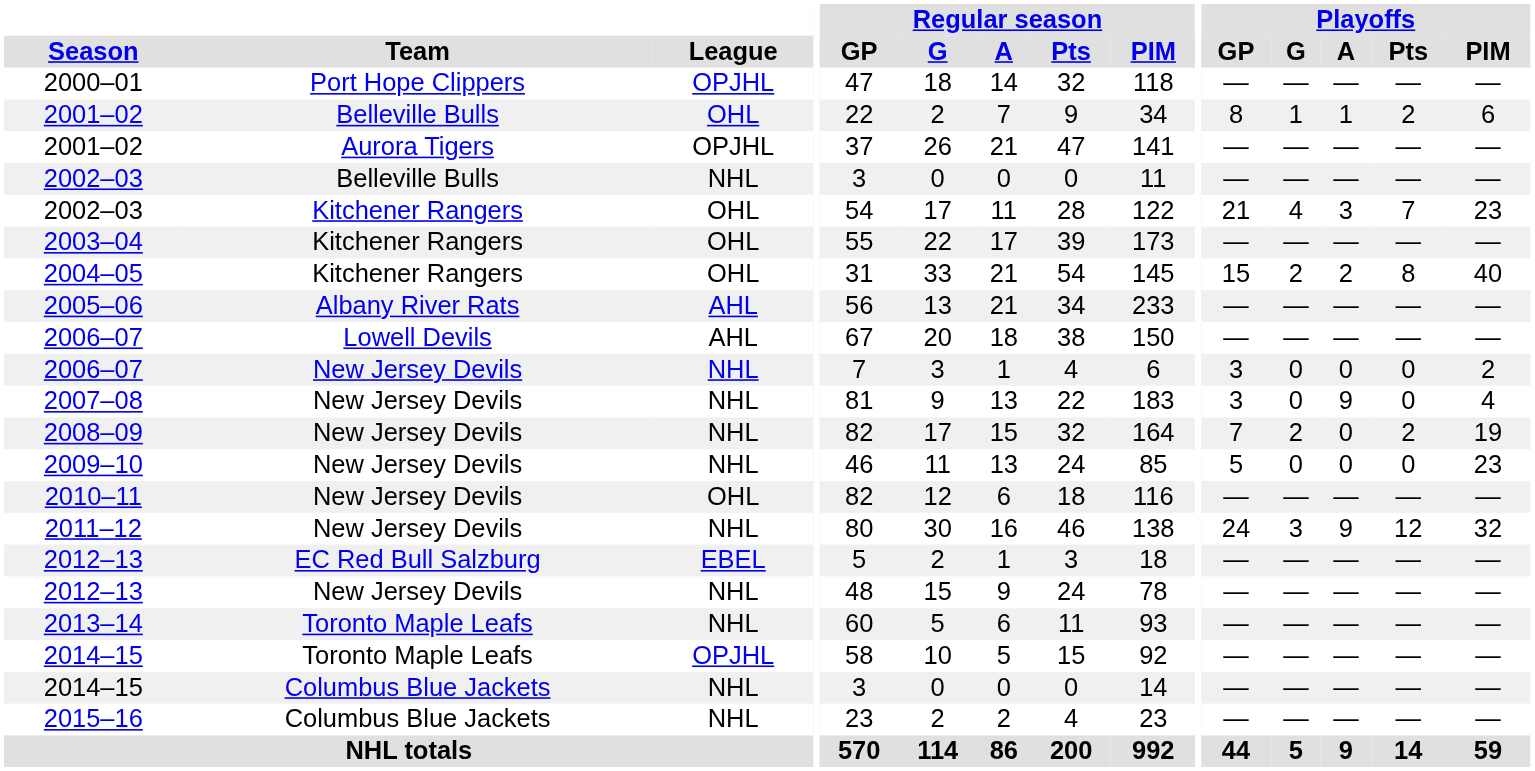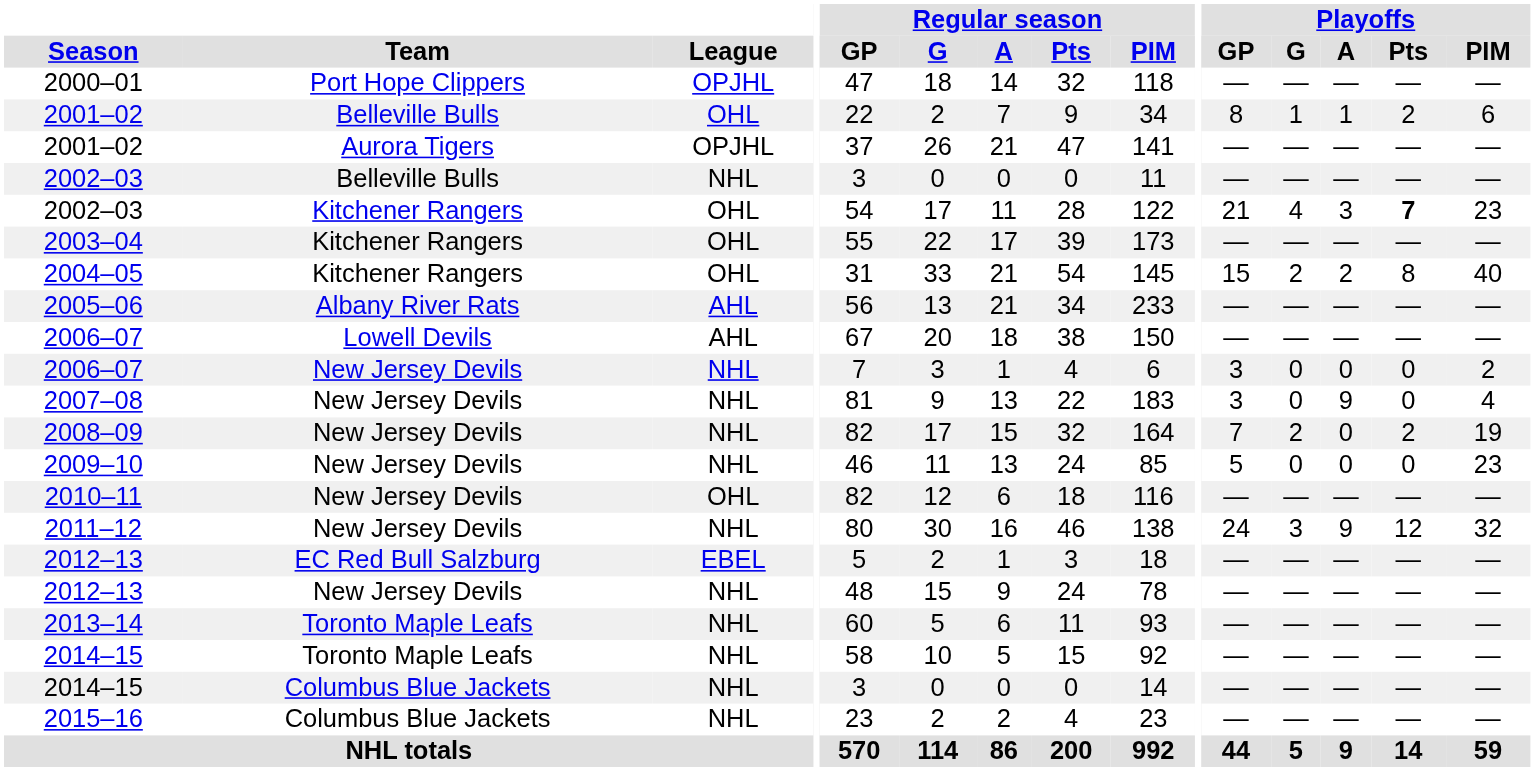 <table border="0" cellpadding="1" cellspacing="0" style="text-align:center; width:60em">
 <tr bgcolor="#e0e0e0">
 <th colspan="3" bgcolor="#ffffff"></th>
 <th rowspan="99" bgcolor="#ffffff"></th>
 <th colspan="5"><a href='#'>Regular season</a></th>
 <th rowspan="99" bgcolor="#ffffff"></th>
 <th colspan="5"><a href='#'>Playoffs</a></th>
 </tr>
 <tr bgcolor="#e0e0e0">
 <th><a href='#'>Season</a></th>
 <th>Team</th>
 <th>League</th>
 <th>GP</th>
 <th><a href='#'>G</a></th>
 <th><a href='#'>A</a></th>
 <th><a href='#'>Pts</a></th>
 <th><a href='#'>PIM</a></th>
 <th>GP</th>
 <th>G</th>
 <th>A</th>
 <th>Pts</th>
 <th>PIM</th>
 </tr>
 <tr>
 <td>2000–01</td>
 <td><a href='#'>Port Hope Clippers</a></td>
 <td><a href='#'>OPJHL</a></td>
 <td>47</td>
 <td>18</td>
 <td>14</td>
 <td>32</td>
 <td>118</td>
 <td>—</td>
 <td>—</td>
 <td>—</td>
 <td>—</td>
 <td>—</td>
 </tr>
 <tr Style="background:#f0f0f0;">
 <td><a href='#'>2001–02</a></td>
 <td><a href='#'>Belleville Bulls</a></td>
 <td><a href='#'>OHL</a></td>
 <td>22</td>
 <td>2</td>
 <td>7</td>
 <td>9</td>
 <td>34</td>
 <td>8</td>
 <td>1</td>
 <td>1</td>
 <td>2</td>
 <td>6</td>
 </tr>
 <tr>
 <td>2001–02</td>
 <td><a href='#'>Aurora Tigers</a></td>
 <td>OPJHL</td>
 <td>37</td>
 <td>26</td>
 <td>21</td>
 <td>47</td>
 <td>141</td>
 <td>—</td>
 <td>—</td>
 <td>—</td>
 <td>—</td>
 <td>—</td>
 </tr>
 <tr Style="background:#f0f0f0;">
 <td><a href='#'>2002–03</a></td>
 <td>Belleville Bulls</td>
 <td>NHL</td>
 <td>3</td>
 <td>0</td>
 <td>0</td>
 <td>0</td>
 <td>11</td>
 <td>—</td>
 <td>—</td>
 <td>—</td>
 <td>—</td>
 <td>—</td>
 </tr>
 <tr>
 <td>2002–03</td>
 <td><a href='#'>Kitchener Rangers</a></td>
 <td>OHL</td>
 <td>54</td>
 <td>17</td>
 <td>11</td>
 <td>28</td>
 <td>122</td>
 <td>21</td>
 <td>4</td>
 <td>3</td>
-<td>7</td>
+<td><strong>7</strong></td>
 <td>23</td>
 </tr>
 <tr Style="background:#f0f0f0;">
 <td><a href='#'>2003–04</a></td>
 <td>Kitchener Rangers</td>
 <td>OHL</td>
 <td>55</td>
 <td>22</td>
 <td>17</td>
 <td>39</td>
 <td>173</td>
 <td>—</td>
 <td>—</td>
 <td>—</td>
 <td>—</td>
 <td>—</td>
 </tr>
 <tr>
 <td><a href='#'>2004–05</a></td>
 <td>Kitchener Rangers</td>
 <td>OHL</td>
 <td>31</td>
 <td>33</td>
 <td>21</td>
 <td>54</td>
 <td>145</td>
 <td>15</td>
 <td>2</td>
 <td>2</td>
 <td>8</td>
 <td>40</td>
 </tr>
 <tr Style="background:#f0f0f0;">
 <td><a href='#'>2005–06</a></td>
 <td><a href='#'>Albany River Rats</a></td>
 <td><a href='#'>AHL</a></td>
 <td>56</td>
 <td>13</td>
 <td>21</td>
 <td>34</td>
 <td>233</td>
 <td>—</td>
 <td>—</td>
 <td>—</td>
 <td>—</td>
 <td>—</td>
 </tr>
 <tr>
 <td><a href='#'>2006–07</a></td>
 <td><a href='#'>Lowell Devils</a></td>
 <td>AHL</td>
 <td>67</td>
 <td>20</td>
 <td>18</td>
 <td>38</td>
 <td>150</td>
 <td>—</td>
 <td>—</td>
 <td>—</td>
 <td>—</td>
 <td>—</td>
 </tr>
 <tr Style="background:#f0f0f0;">
 <td><a href='#'>2006–07</a></td>
 <td><a href='#'>New Jersey Devils</a></td>
 <td><a href='#'>NHL</a></td>
 <td>7</td>
 <td>3</td>
 <td>1</td>
 <td>4</td>
 <td>6</td>
 <td>3</td>
 <td>0</td>
 <td>0</td>
 <td>0</td>
 <td>2</td>
 </tr>
 <tr>
 <td><a href='#'>2007–08</a></td>
 <td>New Jersey Devils</td>
 <td>NHL</td>
 <td>81</td>
 <td>9</td>
 <td>13</td>
 <td>22</td>
 <td>183</td>
 <td>3</td>
 <td>0</td>
 <td>9</td>
 <td>0</td>
 <td>4</td>
 </tr>
 <tr Style="background:#f0f0f0;">
 <td><a href='#'>2008–09</a></td>
 <td>New Jersey Devils</td>
 <td>NHL</td>
 <td>82</td>
 <td>17</td>
 <td>15</td>
 <td>32</td>
 <td>164</td>
 <td>7</td>
 <td>2</td>
 <td>0</td>
 <td>2</td>
 <td>19</td>
 </tr>
 <tr>
 <td><a href='#'>2009–10</a></td>
 <td>New Jersey Devils</td>
 <td>NHL</td>
 <td>46</td>
 <td>11</td>
 <td>13</td>
 <td>24</td>
 <td>85</td>
 <td>5</td>
 <td>0</td>
 <td>0</td>
 <td>0</td>
 <td>23</td>
 </tr>
 <tr Style="background:#f0f0f0;">
 <td><a href='#'>2010–11</a></td>
 <td>New Jersey Devils</td>
 <td>OHL</td>
 <td>82</td>
 <td>12</td>
 <td>6</td>
 <td>18</td>
 <td>116</td>
 <td>—</td>
 <td>—</td>
 <td>—</td>
 <td>—</td>
 <td>—</td>
 </tr>
 <tr>
 <td><a href='#'>2011–12</a></td>
 <td>New Jersey Devils</td>
 <td>NHL</td>
 <td>80</td>
 <td>30</td>
 <td>16</td>
 <td>46</td>
 <td>138</td>
 <td>24</td>
 <td>3</td>
 <td>9</td>
 <td>12</td>
 <td>32</td>
 </tr>
 <tr Style="background:#f0f0f0;">
 <td><a href='#'>2012–13</a></td>
 <td><a href='#'>EC Red Bull Salzburg</a></td>
 <td><a href='#'>EBEL</a></td>
 <td>5</td>
 <td>2</td>
 <td>1</td>
 <td>3</td>
 <td>18</td>
 <td>—</td>
 <td>—</td>
 <td>—</td>
 <td>—</td>
 <td>—</td>
 </tr>
 <tr>
 <td><a href='#'>2012–13</a></td>
 <td>New Jersey Devils</td>
 <td>NHL</td>
 <td>48</td>
 <td>15</td>
 <td>9</td>
 <td>24</td>
 <td>78</td>
 <td>—</td>
 <td>—</td>
 <td>—</td>
 <td>—</td>
 <td>—</td>
 </tr>
 <tr Style="background:#f0f0f0;">
 <td><a href='#'>2013–14</a></td>
 <td><a href='#'>Toronto Maple Leafs</a></td>
 <td>NHL</td>
 <td>60</td>
 <td>5</td>
 <td>6</td>
 <td>11</td>
 <td>93</td>
 <td>—</td>
 <td>—</td>
 <td>—</td>
 <td>—</td>
 <td>—</td>
 </tr>
 <tr>
 <td><a href='#'>2014–15</a></td>
 <td>Toronto Maple Leafs</td>
-<td><a href='#'>OPJHL</a></td>
+<td>NHL</td>
 <td>58</td>
 <td>10</td>
 <td>5</td>
 <td>15</td>
 <td>92</td>
 <td>—</td>
 <td>—</td>
 <td>—</td>
 <td>—</td>
 <td>—</td>
 </tr>
 <tr Style="background:#f0f0f0;">
 <td>2014–15</td>
 <td><a href='#'>Columbus Blue Jackets</a></td>
 <td>NHL</td>
 <td>3</td>
 <td>0</td>
 <td>0</td>
 <td>0</td>
 <td>14</td>
 <td>—</td>
 <td>—</td>
 <td>—</td>
 <td>—</td>
 <td>—</td>
 </tr>
 <tr>
 <td><a href='#'>2015–16</a></td>
 <td>Columbus Blue Jackets</td>
 <td>NHL</td>
 <td>23</td>
 <td>2</td>
 <td>2</td>
 <td>4</td>
 <td>23</td>
 <td>—</td>
 <td>—</td>
 <td>—</td>
 <td>—</td>
 <td>—</td>
 </tr>
 <tr Style="background:#e0e0e0;">
 <th colspan="3">NHL totals</th>
 <th>570</th>
 <th>114</th>
 <th>86</th>
 <th>200</th>
 <th>992</th>
 <th>44</th>
 <th>5</th>
 <th>9</th>
 <th>14</th>
 <th>59</th>
 </tr>
 </table>
